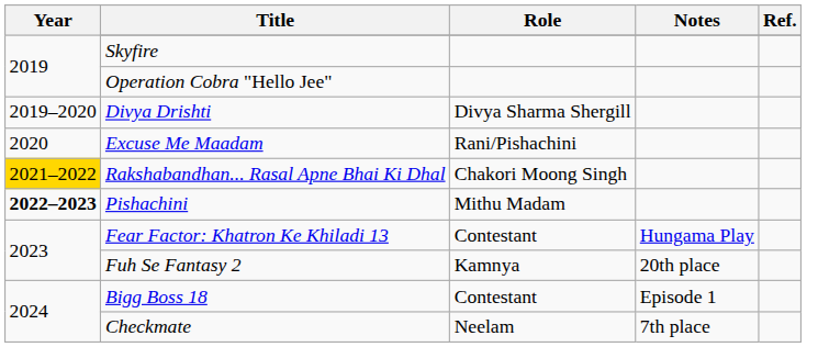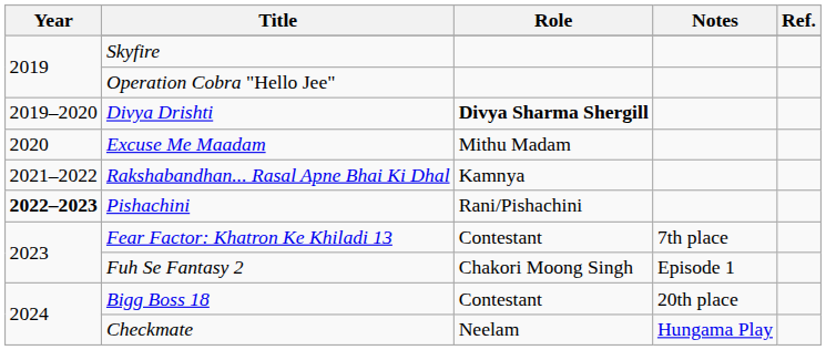 <table class="wikitable sortable">
 <tr style="background:#ccc; text-align:center;">
 <th>Year</th>
 <th>Title</th>
 <th>Role</th>
 <th>Notes</th>
 <th>Ref.</th>
 </tr>
 <tr>
 <td rowspan="3">2019</td>
 </tr>
 <tr>
 <td><em>Skyfire</em></td>
 <td></td>
 <td></td>
 <td></td>
 </tr>
 <tr>
 <td><em>Operation Cobra</em> "Hello Jee"</td>
 <td></td>
 <td></td>
 <td></td>
 </tr>
 <tr>
 <td>2019–2020</td>
 <td><em><a href='#'>Divya Drishti</a></em></td>
-<td>Divya Sharma Shergill</td>
+<td><strong>Divya Sharma Shergill</strong></td>
 <td></td>
 <td></td>
 </tr>
 <tr>
 <td>2020</td>
 <td><em><a href='#'>Excuse Me Maadam</a></em></td>
-<td>Rani/Pishachini</td>
+<td>Mithu Madam</td>
 <td></td>
 <td></td>
 </tr>
 <tr>
-<td style="background: gold;">2021–2022</td>
+<td>2021–2022</td>
 <td><em><a href='#'>Rakshabandhan... Rasal Apne Bhai Ki Dhal</a></em></td>
-<td>Chakori Moong Singh</td>
+<td>Kamnya</td>
 <td></td>
 <td></td>
 </tr>
 <tr>
 <td><strong>2022–2023</strong></td>
 <td><em><a href='#'>Pishachini</a></em></td>
-<td>Mithu Madam</td>
+<td>Rani/Pishachini</td>
 <td></td>
 <td></td>
 </tr>
 <tr>
 <td rowspan="2">2023</td>
 <td><em><a href='#'>Fear Factor: Khatron Ke Khiladi 13</a></em></td>
 <td>Contestant</td>
-<td><a href='#'>Hungama Play</a></td>
+<td>7th place</td>
 <td></td>
 </tr>
 <tr>
 <td><em>Fuh Se Fantasy 2</em></td>
-<td>Kamnya</td>
-<td>20th place</td>
+<td>Chakori Moong Singh</td>
+<td>Episode 1</td>
 <td></td>
 </tr>
 <tr>
 <td rowspan="2">2024</td>
 <td><em><a href='#'>Bigg Boss 18</a></em></td>
 <td>Contestant</td>
-<td>Episode 1</td>
+<td>20th place</td>
 <td></td>
 </tr>
 <tr>
 <td><em>Checkmate</em></td>
 <td>Neelam</td>
-<td>7th place</td>
+<td><a href='#'>Hungama Play</a></td>
 <td></td>
 </tr>
 </table>
